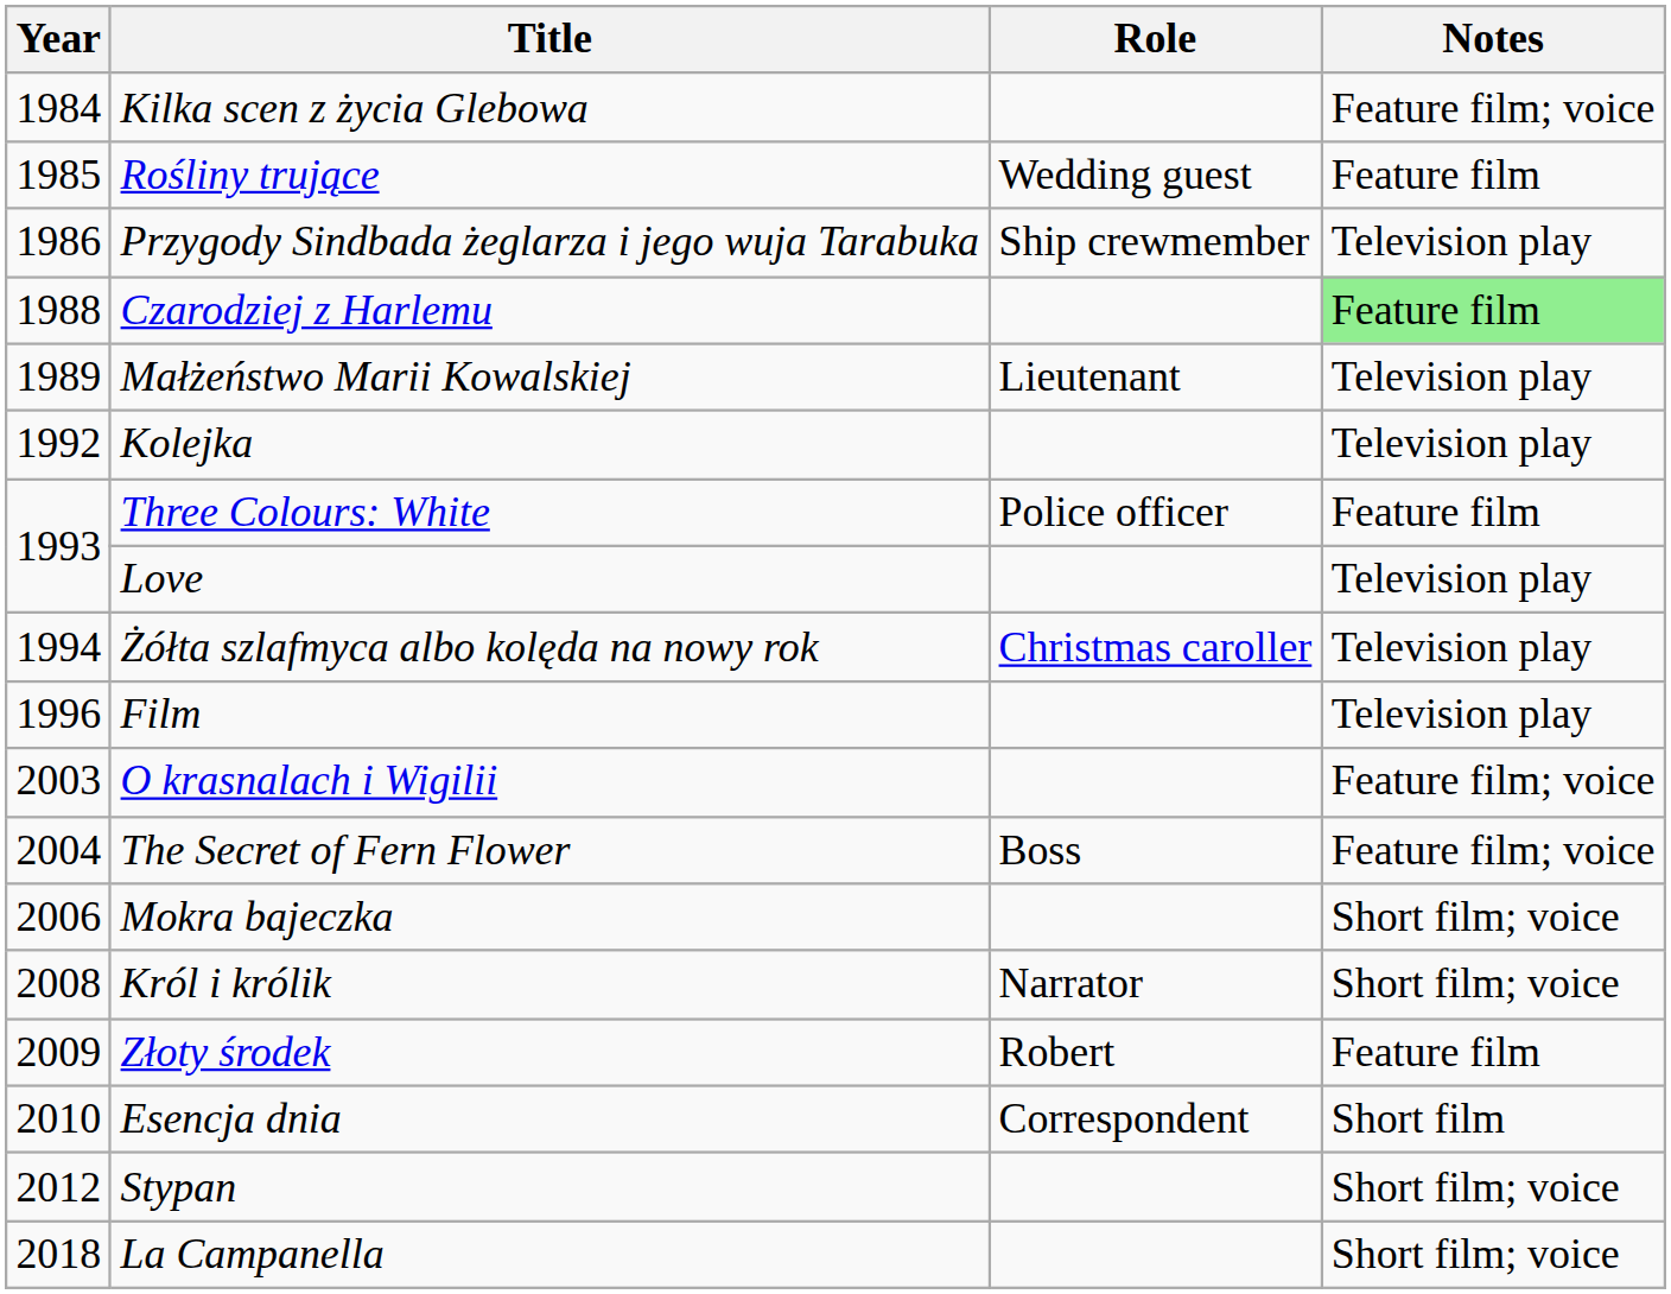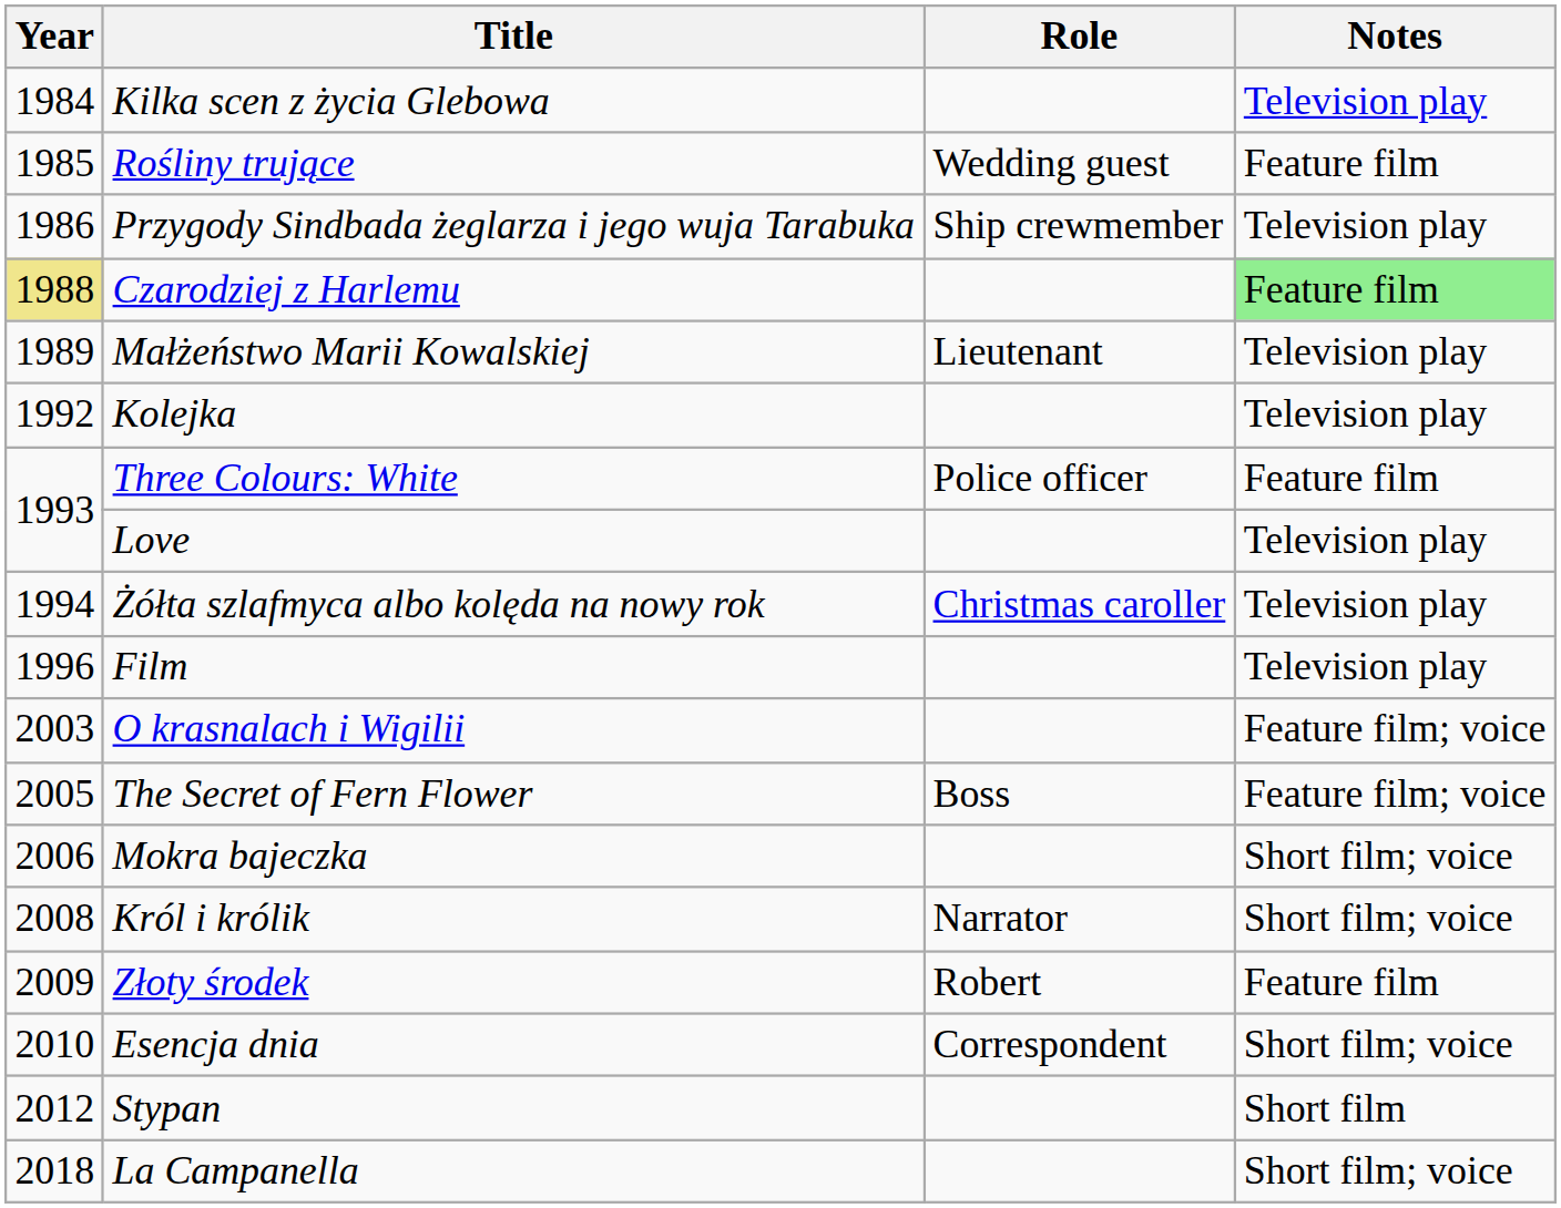 <table class="wikitable plainrowheaders sortable">
 <tr>
 <th scope="col">Year</th>
 <th scope="col">Title</th>
 <th scope="col">Role</th>
 <th scope="col" class="unsortable">Notes</th>
 </tr>
 <tr>
 <td>1984</td>
 <td><em>Kilka scen z życia Glebowa</em></td>
 <td></td>
-<td>Feature film; voice</td>
+<td><a href='#'>Television play</a></td>
 </tr>
 <tr>
 <td>1985</td>
 <td><em><a href='#'>Rośliny trujące</a></em></td>
 <td>Wedding guest</td>
 <td>Feature film</td>
 </tr>
 <tr>
 <td>1986</td>
 <td><em>Przygody Sindbada żeglarza i jego wuja Tarabuka</em></td>
 <td>Ship crewmember</td>
 <td>Television play</td>
 </tr>
 <tr>
-<td>1988</td>
+<td style="background: khaki;">1988</td>
 <td><em><a href='#'>Czarodziej z Harlemu</a></em></td>
 <td></td>
 <td style="background: lightgreen;">Feature film</td>
 </tr>
 <tr>
 <td>1989</td>
 <td><em>Małżeństwo Marii Kowalskiej</em></td>
 <td>Lieutenant</td>
 <td>Television play</td>
 </tr>
 <tr>
 <td>1992</td>
 <td><em>Kolejka</em></td>
 <td></td>
 <td>Television play</td>
 </tr>
 <tr>
 <td rowspan=2>1993</td>
 <td><em><a href='#'>Three Colours: White</a></em></td>
 <td>Police officer</td>
 <td>Feature film</td>
 </tr>
 <tr>
 <td><em>Love</em></td>
 <td></td>
 <td>Television play</td>
 </tr>
 <tr>
 <td>1994</td>
 <td><em>Żółta szlafmyca albo kolęda na nowy rok</em></td>
 <td><a href='#'>Christmas caroller</a></td>
 <td>Television play</td>
 </tr>
 <tr>
 <td>1996</td>
 <td><em>Film</em></td>
 <td></td>
 <td>Television play</td>
 </tr>
 <tr>
 <td>2003</td>
 <td><em><a href='#'>O krasnalach i Wigilii</a></em></td>
 <td></td>
 <td>Feature film; voice</td>
 </tr>
 <tr>
-<td>2004</td>
+<td>2005</td>
 <td><em>The Secret of Fern Flower</em></td>
 <td>Boss</td>
 <td>Feature film; voice</td>
 </tr>
 <tr>
 <td>2006</td>
 <td><em>Mokra bajeczka</em></td>
 <td></td>
 <td>Short film; voice</td>
 </tr>
 <tr>
 <td>2008</td>
 <td><em>Król i królik</em></td>
 <td>Narrator</td>
 <td>Short film; voice</td>
 </tr>
 <tr>
 <td>2009</td>
 <td><em><a href='#'>Złoty środek</a></em></td>
 <td>Robert</td>
 <td>Feature film</td>
 </tr>
 <tr>
 <td>2010</td>
 <td><em>Esencja dnia</em></td>
 <td>Correspondent</td>
-<td>Short film</td>
+<td>Short film; voice</td>
 </tr>
 <tr>
 <td>2012</td>
 <td><em>Stypan</em></td>
 <td></td>
-<td>Short film; voice</td>
+<td>Short film</td>
 </tr>
 <tr>
 <td>2018</td>
 <td><em>La Campanella</em></td>
 <td></td>
 <td>Short film; voice</td>
 </tr>
 </table>
